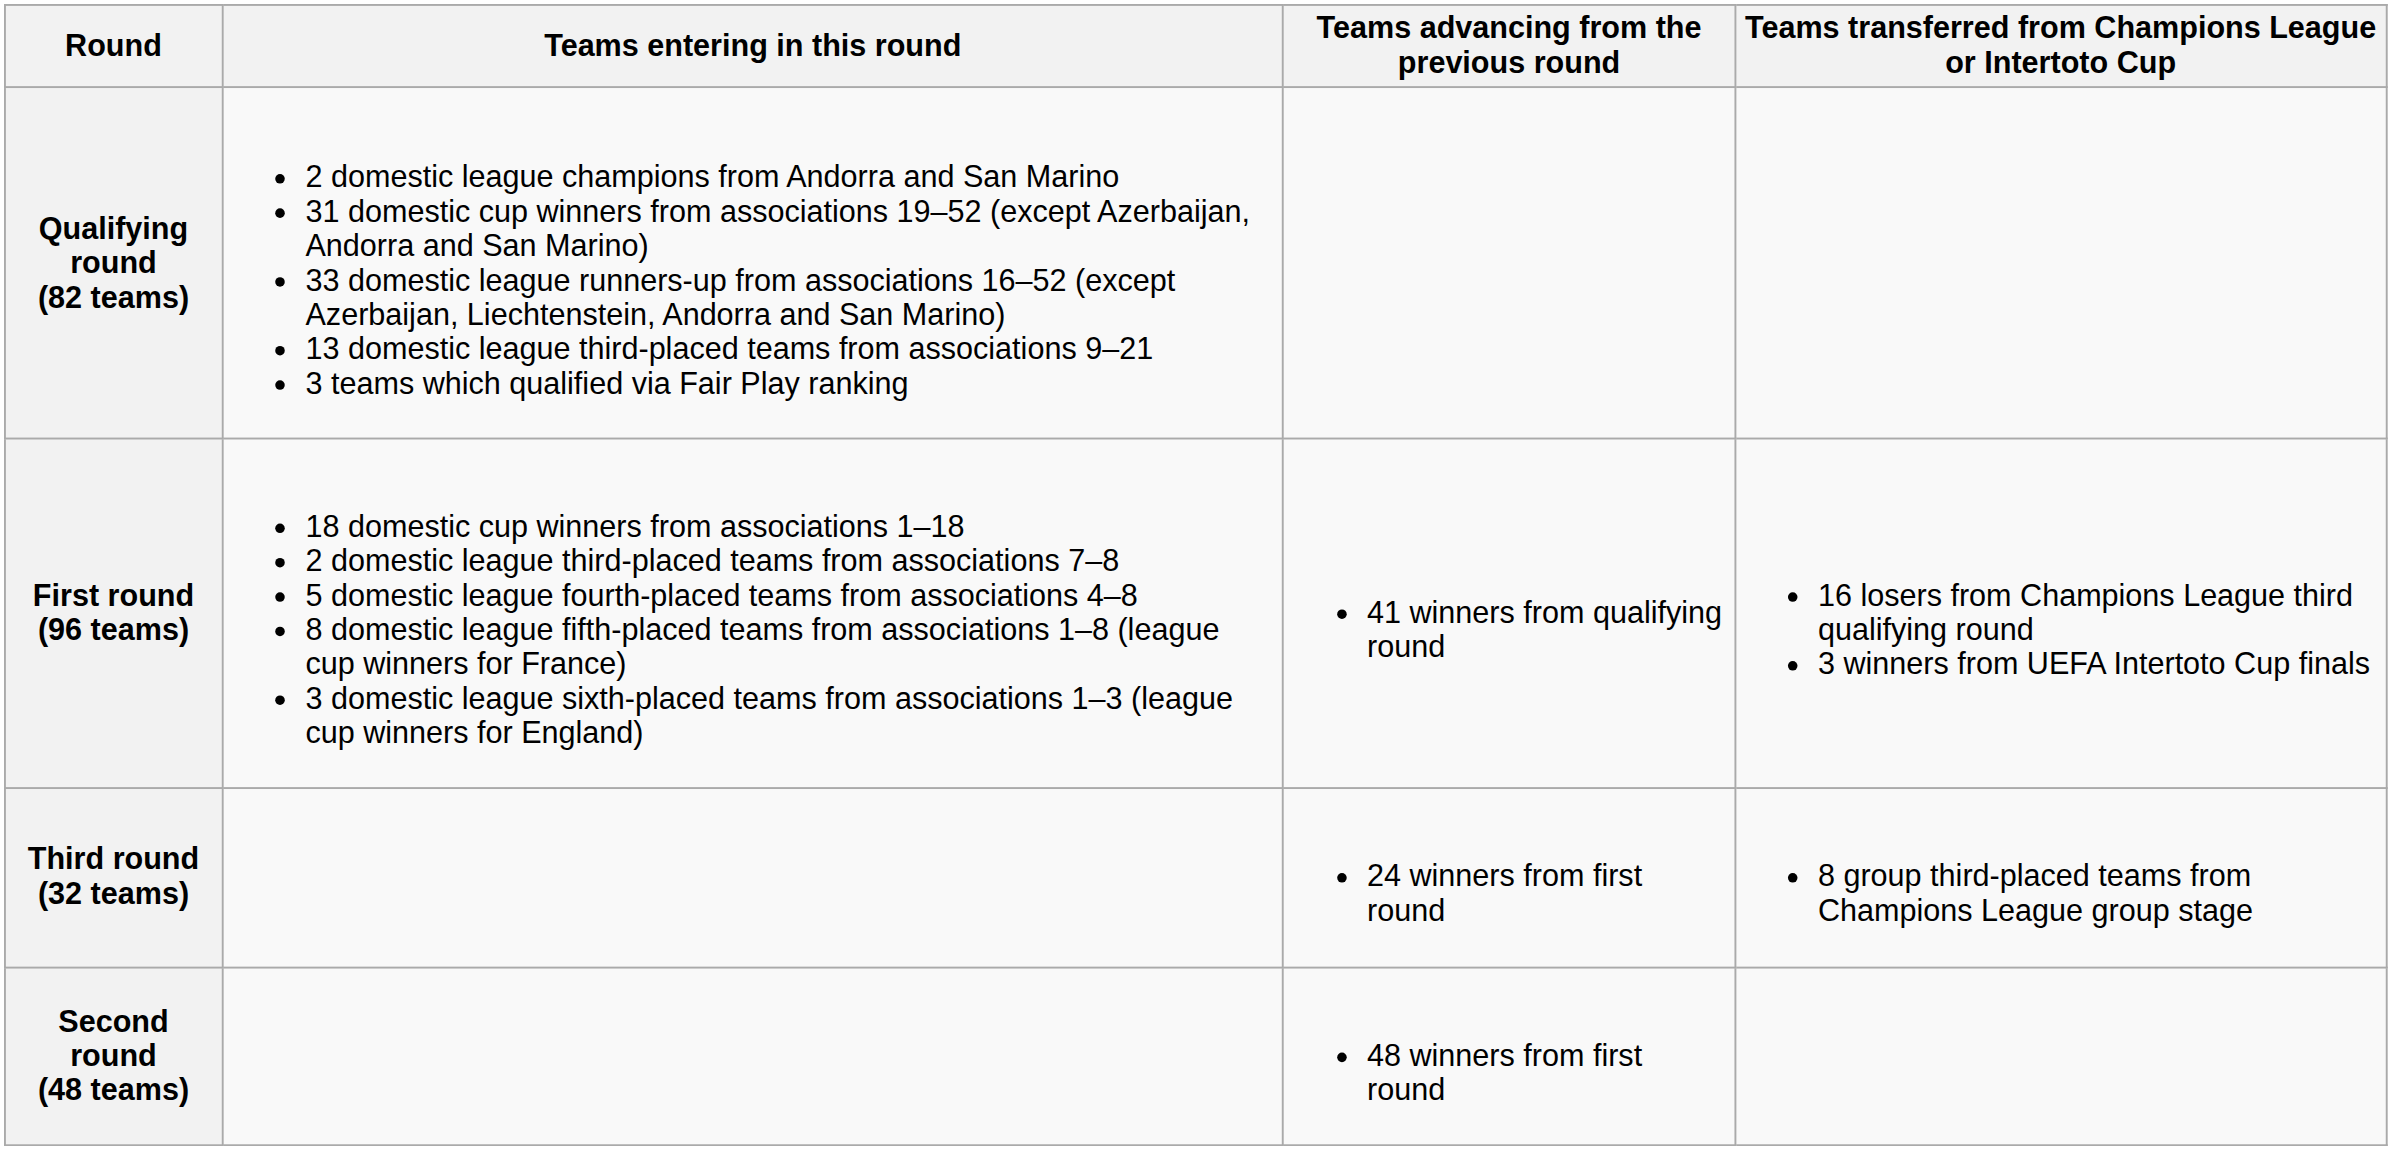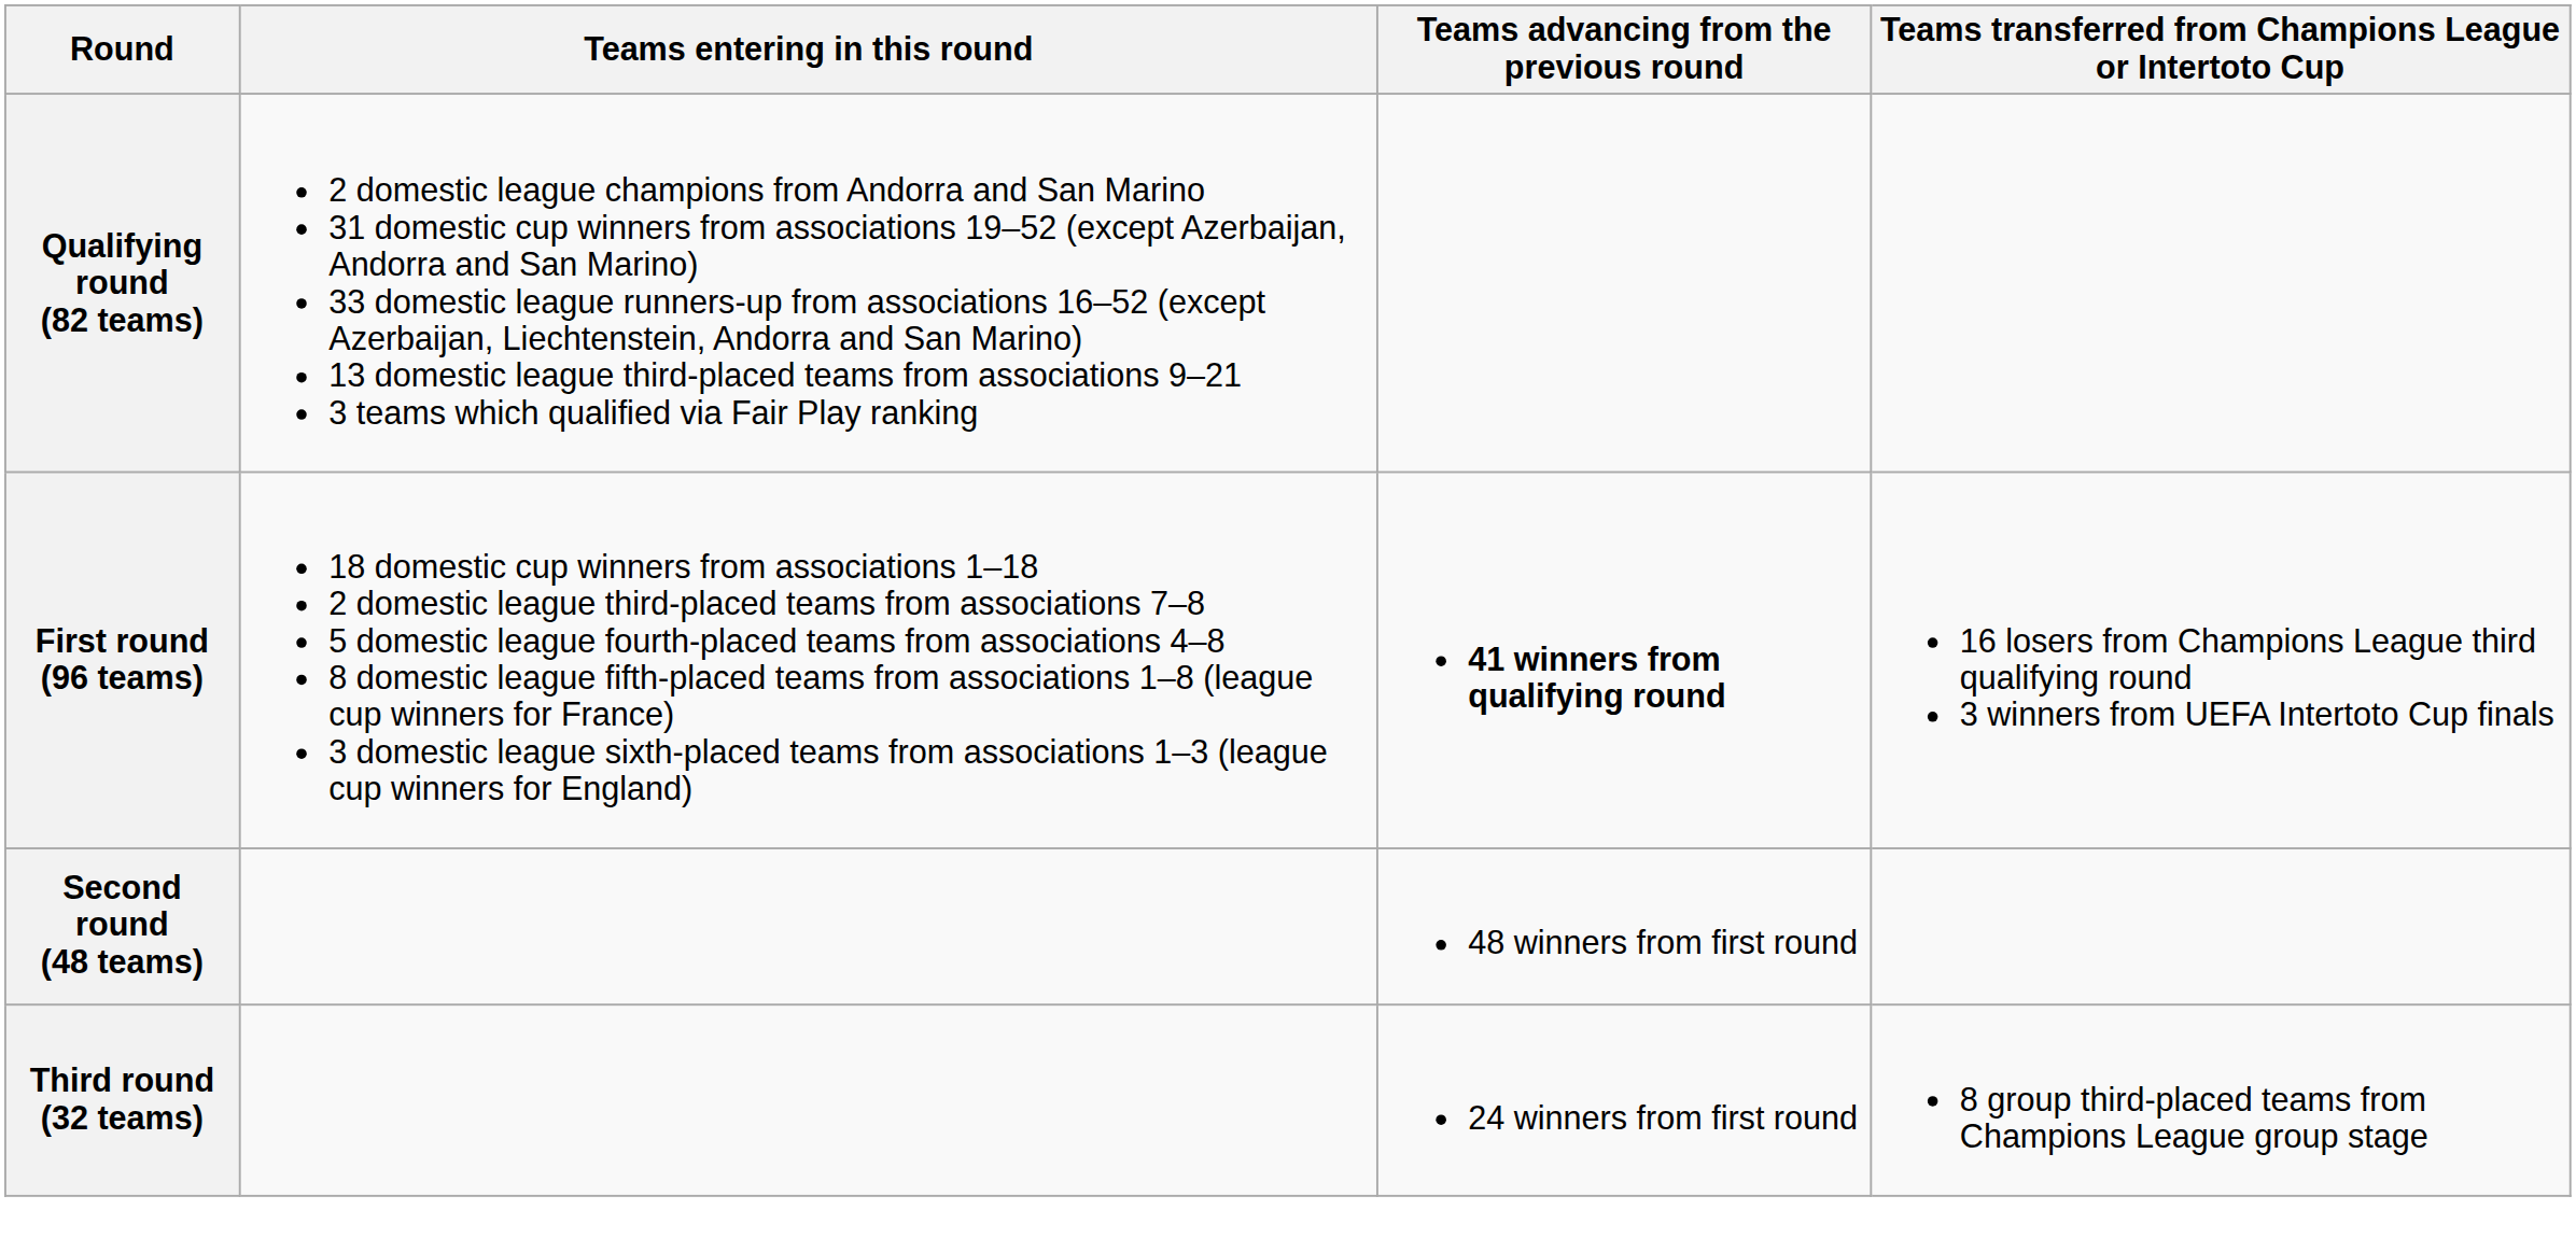 <table class="wikitable">
 <tr>
 <th>Round</th>
 <th>Teams entering in this round</th>
 <th>Teams advancing from the previous round</th>
 <th>Teams transferred from Champions League or Intertoto Cup</th>
 </tr>
 <tr>
 <th>Qualifying round<br>(82 teams)</th>
 <td><br><ul><li>2 domestic league champions from Andorra and San Marino</li><li>31 domestic cup winners from associations 19–52 (except Azerbaijan, Andorra and San Marino)</li><li>33 domestic league runners-up from associations 16–52 (except Azerbaijan, Liechtenstein, Andorra and San Marino)</li><li>13 domestic league third-placed teams from associations 9–21</li><li>3 teams which qualified via Fair Play ranking</li></ul></td>
 <td></td>
 <td></td>
 </tr>
 <tr>
 <th>First round<br>(96 teams)</th>
 <td><br><ul><li>18 domestic cup winners from associations 1–18</li><li>2 domestic league third-placed teams from associations 7–8</li><li>5 domestic league fourth-placed teams from associations 4–8</li><li>8 domestic league fifth-placed teams from associations 1–8 (league cup winners for France)</li><li>3 domestic league sixth-placed teams from associations 1–3 (league cup winners for England)</li></ul></td>
-<td><br><ul><li>41 winners from qualifying round</li></ul></td>
+<td><strong><br><ul><li>41 winners from qualifying round</li></ul></strong></td>
 <td><br><ul><li>16 losers from Champions League third qualifying round</li><li>3 winners from UEFA Intertoto Cup finals</li></ul></td>
+</tr>
+<tr>
+<th>Second round<br>(48 teams)</th>
+<td></td>
+<td><br><ul><li>48 winners from first round</li></ul></td>
+<td></td>
 </tr>
 <tr>
 <th>Third round<br>(32 teams)</th>
 <td></td>
 <td><br><ul><li>24 winners from first round</li></ul></td>
 <td><br><ul><li>8 group third-placed teams from Champions League group stage</li></ul></td>
 </tr>
-<tr>
-<th>Second round<br>(48 teams)</th>
-<td></td>
-<td><br><ul><li>48 winners from first round</li></ul></td>
-<td></td>
-</tr>
 </table>
